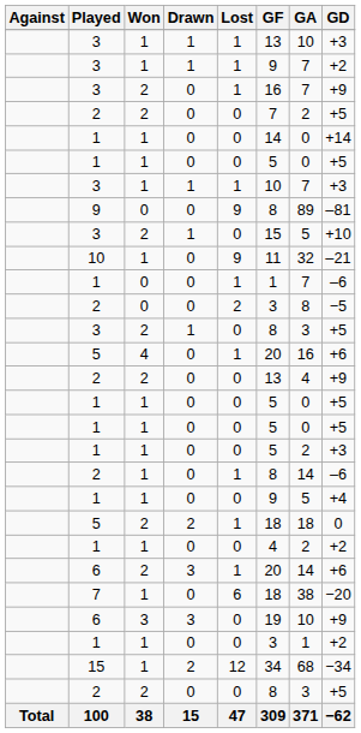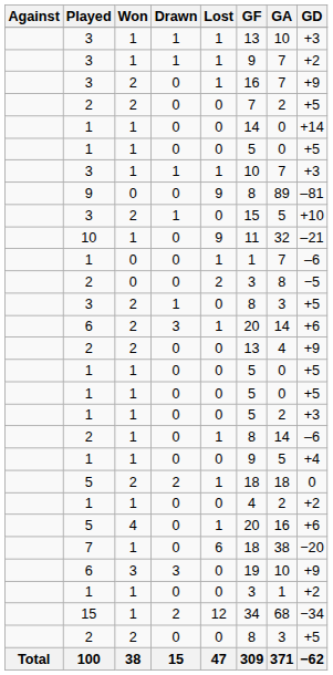 <table class="wikitable sortable" style="font-size:90%; text-align: center;">
 <tr>
 <th>Against</th>
 <th>Played</th>
 <th>Won</th>
 <th>Drawn</th>
 <th>Lost</th>
 <th>GF</th>
 <th>GA</th>
 <th>GD</th>
 </tr>
 <tr bgcolor="#d0ffd0" align="center">
 </tr>
 <tr>
 <td align="left"></td>
 <td>3</td>
 <td>1</td>
 <td>1</td>
 <td>1</td>
 <td>13</td>
 <td>10</td>
 <td>+3</td>
 </tr>
 <tr>
 <td align="left"></td>
 <td>3</td>
 <td>1</td>
 <td>1</td>
 <td>1</td>
 <td>9</td>
 <td>7</td>
 <td>+2</td>
 </tr>
 <tr>
 <td align="left"></td>
 <td>3</td>
 <td>2</td>
 <td>0</td>
 <td>1</td>
 <td>16</td>
 <td>7</td>
 <td>+9</td>
 </tr>
 <tr>
 <td align="left"></td>
 <td>2</td>
 <td>2</td>
 <td>0</td>
 <td>0</td>
 <td>7</td>
 <td>2</td>
 <td>+5</td>
 </tr>
 <tr>
 <td align="left"></td>
 <td>1</td>
 <td>1</td>
 <td>0</td>
 <td>0</td>
 <td>14</td>
 <td>0</td>
 <td>+14</td>
 </tr>
 <tr>
 <td align="left"></td>
 <td>1</td>
 <td>1</td>
 <td>0</td>
 <td>0</td>
 <td>5</td>
 <td>0</td>
 <td>+5</td>
 </tr>
 <tr>
 <td align="left"></td>
 <td>3</td>
 <td>1</td>
 <td>1</td>
 <td>1</td>
 <td>10</td>
 <td>7</td>
 <td>+3</td>
 </tr>
 <tr>
 <td align="left"></td>
 <td>9</td>
 <td>0</td>
 <td>0</td>
 <td>9</td>
 <td>8</td>
 <td>89</td>
 <td>–81</td>
 </tr>
 <tr>
 <td align="left"></td>
 <td>3</td>
 <td>2</td>
 <td>1</td>
 <td>0</td>
 <td>15</td>
 <td>5</td>
 <td>+10</td>
 </tr>
 <tr>
 <td align="left"></td>
 <td>10</td>
 <td>1</td>
 <td>0</td>
 <td>9</td>
 <td>11</td>
 <td>32</td>
 <td>–21</td>
 </tr>
 <tr>
 <td align="left"></td>
 <td>1</td>
 <td>0</td>
 <td>0</td>
 <td>1</td>
 <td>1</td>
 <td>7</td>
 <td>–6</td>
 </tr>
 <tr>
 <td align="left"></td>
 <td>2</td>
 <td>0</td>
 <td>0</td>
 <td>2</td>
 <td>3</td>
 <td>8</td>
 <td>−5</td>
 </tr>
 <tr>
 <td align="left"></td>
 <td>3</td>
 <td>2</td>
 <td>1</td>
 <td>0</td>
 <td>8</td>
 <td>3</td>
 <td>+5</td>
 </tr>
 <tr>
 <td align="left"></td>
-<td>5</td>
-<td>4</td>
-<td>0</td>
+<td>6</td>
+<td>2</td>
+<td>3</td>
 <td>1</td>
 <td>20</td>
-<td>16</td>
+<td>14</td>
 <td>+6</td>
 </tr>
 <tr>
 <td align="left"></td>
 <td>2</td>
 <td>2</td>
 <td>0</td>
 <td>0</td>
 <td>13</td>
 <td>4</td>
 <td>+9</td>
 </tr>
 <tr>
 <td align="left"></td>
 <td>1</td>
 <td>1</td>
 <td>0</td>
 <td>0</td>
 <td>5</td>
 <td>0</td>
 <td>+5</td>
 </tr>
 <tr>
 <td align="left"></td>
 <td>1</td>
 <td>1</td>
 <td>0</td>
 <td>0</td>
 <td>5</td>
 <td>0</td>
 <td>+5</td>
 </tr>
 <tr>
 <td align="left"></td>
 <td>1</td>
 <td>1</td>
 <td>0</td>
 <td>0</td>
 <td>5</td>
 <td>2</td>
 <td>+3</td>
 </tr>
 <tr>
 <td align="left"></td>
 <td>2</td>
 <td>1</td>
 <td>0</td>
 <td>1</td>
 <td>8</td>
 <td>14</td>
 <td>–6</td>
 </tr>
 <tr>
 <td align="left"></td>
 <td>1</td>
 <td>1</td>
 <td>0</td>
 <td>0</td>
 <td>9</td>
 <td>5</td>
 <td>+4</td>
 </tr>
 <tr>
 <td align="left"></td>
 <td>5</td>
 <td>2</td>
 <td>2</td>
 <td>1</td>
 <td>18</td>
 <td>18</td>
 <td>0</td>
 </tr>
 <tr>
 <td align="left"></td>
 <td>1</td>
 <td>1</td>
 <td>0</td>
 <td>0</td>
 <td>4</td>
 <td>2</td>
 <td>+2</td>
 </tr>
 <tr>
 <td align="left"></td>
-<td>6</td>
-<td>2</td>
-<td>3</td>
+<td>5</td>
+<td>4</td>
+<td>0</td>
 <td>1</td>
 <td>20</td>
-<td>14</td>
+<td>16</td>
 <td>+6</td>
 </tr>
 <tr>
 <td align="left"></td>
 <td>7</td>
 <td>1</td>
 <td>0</td>
 <td>6</td>
 <td>18</td>
 <td>38</td>
 <td>−20</td>
 </tr>
 <tr>
 <td align="left"></td>
 <td>6</td>
 <td>3</td>
 <td>3</td>
 <td>0</td>
 <td>19</td>
 <td>10</td>
 <td>+9</td>
 </tr>
 <tr>
 <td align="left"></td>
 <td>1</td>
 <td>1</td>
 <td>0</td>
 <td>0</td>
 <td>3</td>
 <td>1</td>
 <td>+2</td>
 </tr>
 <tr>
 <td align="left"></td>
 <td>15</td>
 <td>1</td>
 <td>2</td>
 <td>12</td>
 <td>34</td>
 <td>68</td>
 <td>−34</td>
 </tr>
 <tr>
 <td align="left"></td>
 <td>2</td>
 <td>2</td>
 <td>0</td>
 <td>0</td>
 <td>8</td>
 <td>3</td>
 <td>+5</td>
 </tr>
 <tr>
 <th>Total</th>
 <th>100</th>
 <th>38</th>
 <th>15</th>
 <th>47</th>
 <th>309</th>
 <th>371</th>
 <th>−62</th>
 </tr>
 </table>
